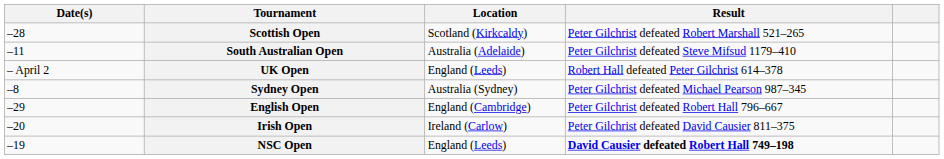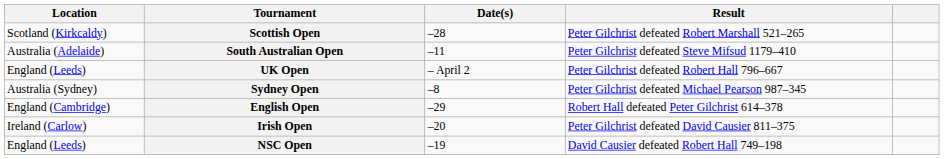 <table class="sortable wikitable plainrowheaders" style="width:100%; margin:1em auto 1em auto;">
 <tr>
+<th scope="col" style="width: 15%;">Location</th>
+<th scope="col" style="width: 30%;">Tournament</th>
 <th scope="col" style="width: 15%;">Date(s)</th>
-<th scope="col" style="width: 30%;">Tournament</th>
-<th scope="col" style="width: 15%;">Location</th>
 <th scope="col" class="unsortable" style="width: 35%;">Result</th>
 <th scope="col" class="unsortable" style="width: 5%;"></th>
 </tr>
 <tr>
+<td>Scotland (<a href='#'>Kirkcaldy</a>)</td>
+<th scope="row">Scottish Open</th>
 <td>–28</td>
-<th scope="row">Scottish Open</th>
-<td>Scotland (<a href='#'>Kirkcaldy</a>)</td>
 <td><a href='#'>Peter Gilchrist</a> defeated <a href='#'>Robert Marshall</a> 521–265</td>
 <td style="text-align:center;"></td>
 </tr>
 <tr>
+<td>Australia (<a href='#'>Adelaide</a>)</td>
+<th scope="row">South Australian Open</th>
 <td>–11</td>
-<th scope="row">South Australian Open</th>
-<td>Australia (<a href='#'>Adelaide</a>)</td>
 <td><a href='#'>Peter Gilchrist</a> defeated <a href='#'>Steve Mifsud</a> 1179–410</td>
 <td style="text-align:center;"></td>
 </tr>
 <tr>
+<td>England (<a href='#'>Leeds</a>)</td>
+<th scope="row">UK Open</th>
 <td> – April 2</td>
-<th scope="row">UK Open</th>
-<td>England (<a href='#'>Leeds</a>)</td>
+<td><a href='#'>Peter Gilchrist</a> defeated <a href='#'>Robert Hall</a> 796–667</td>
+<td style="text-align:center;"></td>
+</tr>
+<tr>
+<td>Australia  (Sydney)</td>
+<th scope="row">Sydney Open</th>
+<td>–8</td>
+<td><a href='#'>Peter Gilchrist</a> defeated <a href='#'>Michael Pearson</a> 987–345</td>
+<td style="text-align:center;"></td>
+</tr>
+<tr>
+<td>England (<a href='#'>Cambridge</a>)</td>
+<th scope="row">English Open</th>
+<td>–29</td>
 <td><a href='#'>Robert Hall</a> defeated <a href='#'>Peter Gilchrist</a> 614–378</td>
 <td style="text-align:center;"></td>
 </tr>
 <tr>
-<td>–8</td>
-<th scope="row">Sydney Open</th>
-<td>Australia  (Sydney)</td>
-<td><a href='#'>Peter Gilchrist</a> defeated <a href='#'>Michael Pearson</a> 987–345</td>
-<td style="text-align:center;"></td>
-</tr>
-<tr>
-<td>–29</td>
-<th scope="row">English Open</th>
-<td>England (<a href='#'>Cambridge</a>)</td>
-<td><a href='#'>Peter Gilchrist</a> defeated <a href='#'>Robert Hall</a> 796–667</td>
-<td style="text-align:center;"></td>
-</tr>
-<tr>
+<td>Ireland (<a href='#'>Carlow</a>)</td>
+<th scope="row">Irish Open</th>
 <td>–20</td>
-<th scope="row">Irish Open</th>
-<td>Ireland (<a href='#'>Carlow</a>)</td>
 <td><a href='#'>Peter Gilchrist</a> defeated <a href='#'>David Causier</a> 811–375</td>
 <td style="text-align:center;"></td>
 </tr>
 <tr>
+<td>England (<a href='#'>Leeds</a>)</td>
+<th scope="row">NSC Open</th>
 <td>–19</td>
-<th scope="row">NSC Open</th>
-<td>England (<a href='#'>Leeds</a>)</td>
-<td><strong><a href='#'>David Causier</a> defeated <a href='#'>Robert Hall</a> 749–198</strong></td>
+<td><a href='#'>David Causier</a> defeated <a href='#'>Robert Hall</a> 749–198</td>
 <td style="text-align:center;"></td>
 </tr>
 </table>
